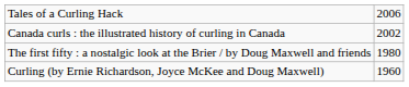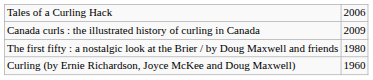 <table class="wikitable">
 <tr>
 <td>Tales of a Curling Hack</td>
 <td>2006</td>
 </tr>
 <tr>
 <td>Canada curls : the illustrated history of curling in Canada</td>
-<td>2002</td>
+<td>2009</td>
 </tr>
 <tr>
 <td>The first fifty : a nostalgic look at the Brier / by Doug Maxwell and friends</td>
 <td>1980</td>
 </tr>
 <tr>
 <td>Curling (by Ernie Richardson, Joyce McKee and Doug Maxwell)</td>
 <td>1960</td>
 </tr>
 </table>
